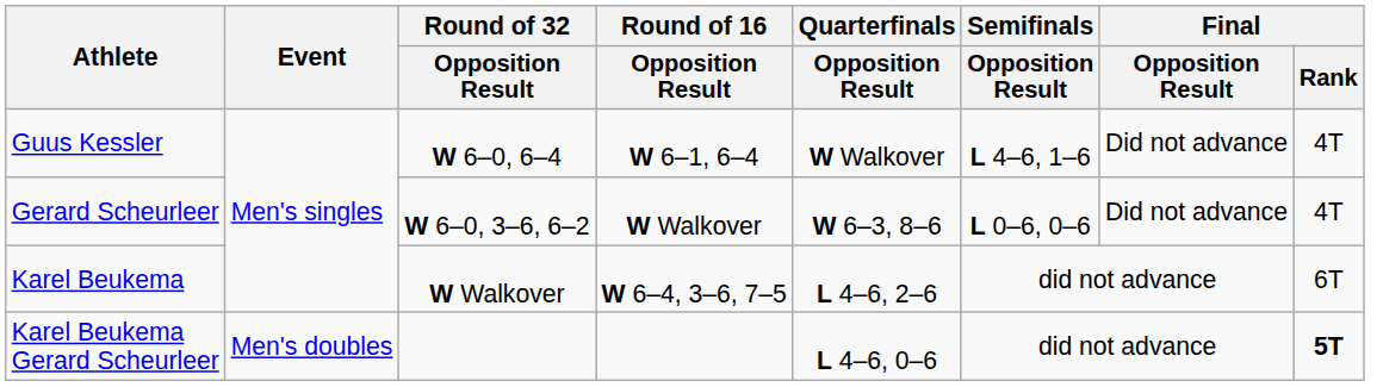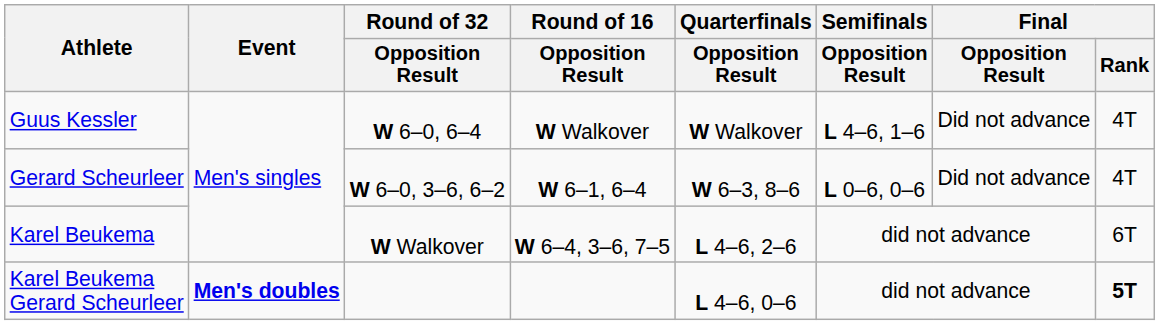 <table class=wikitable style="font-size:90%">
 <tr>
 <th rowspan=2>Athlete</th>
 <th rowspan=2>Event</th>
 <th>Round of 32</th>
 <th>Round of 16</th>
 <th>Quarterfinals</th>
 <th>Semifinals</th>
 <th colspan=2>Final</th>
 </tr>
 <tr style="font-size:95%">
 <th>Opposition<br>Result</th>
 <th>Opposition<br>Result</th>
 <th>Opposition<br>Result</th>
 <th>Opposition<br>Result</th>
 <th>Opposition<br>Result</th>
 <th>Rank</th>
 </tr>
 <tr align=center>
 <td align=left><a href='#'>Guus Kessler</a></td>
 <td align=left rowspan=3><a href='#'>Men's singles</a></td>
 <td><br><strong>W</strong> 6–0, 6–4</td>
-<td><br><strong>W</strong> 6–1, 6–4</td>
+<td><br><strong>W</strong> Walkover</td>
 <td><br><strong>W</strong> Walkover</td>
 <td><br><strong>L</strong> 4–6, 1–6</td>
 <td>Did not advance</td>
 <td>4T</td>
 </tr>
 <tr align=center>
 <td align=left><a href='#'>Gerard Scheurleer</a></td>
 <td><br><strong>W</strong> 6–0, 3–6, 6–2</td>
-<td><br><strong>W</strong> Walkover</td>
+<td><br><strong>W</strong> 6–1, 6–4</td>
 <td><br><strong>W</strong> 6–3, 8–6</td>
 <td><br><strong>L</strong> 0–6, 0–6</td>
 <td>Did not advance</td>
 <td>4T</td>
 </tr>
 <tr align=center>
 <td align=left><a href='#'>Karel Beukema</a></td>
 <td><br><strong>W</strong> Walkover</td>
 <td><br><strong>W</strong> 6–4, 3–6, 7–5</td>
 <td><br><strong>L</strong> 4–6, 2–6</td>
 <td colspan=2>did not advance</td>
 <td>6T</td>
 </tr>
 <tr align=center>
 <td align=left><a href='#'>Karel Beukema</a><br><a href='#'>Gerard Scheurleer</a></td>
-<td align=left><a href='#'>Men's doubles</a></td>
+<td align=left><strong><a href='#'>Men's doubles</a></strong></td>
 <td></td>
 <td></td>
 <td><br><strong>L</strong> 4–6, 0–6</td>
 <td colspan=2>did not advance</td>
 <td><strong>5T</strong></td>
 </tr>
 </table>
